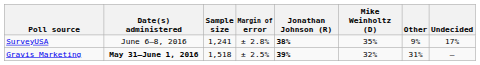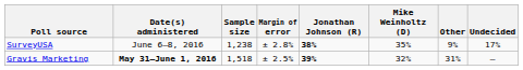 <table class="wikitable">
 <tr valign= bottom>
 <th style="width:160px;">Poll source</th>
 <th style="width:160px;">Date(s)<br>administered</th>
 <th class=small>Sample<br>size</th>
 <th><small>Margin of</small><br>error</th>
 <th style="width:100px;">Jonathan<br>Johnson (R)</th>
 <th style="width:100px;">Mike<br>Weinholtz (D)</th>
 <th>Other</th>
 <th>Undecided</th>
 </tr>
 <tr>
 <td><a href='#'>SurveyUSA</a></td>
 <td align=center>June 6–8, 2016</td>
-<td align=center>1,241</td>
+<td align=center>1,238</td>
 <td align=center>± 2.8%</td>
 <td><strong>38%</strong></td>
 <td align=center>35%</td>
 <td align=center>9%</td>
 <td align=center>17%</td>
 </tr>
 <tr>
 <td><a href='#'>Gravis Marketing</a></td>
 <td align=center><strong>May 31–June 1, 2016</strong></td>
 <td align=center>1,518</td>
 <td align=center>± 2.5%</td>
 <td><strong>39%</strong></td>
 <td align=center>32%</td>
 <td align=center>31%</td>
 <td align=center>—</td>
 </tr>
 </table>
